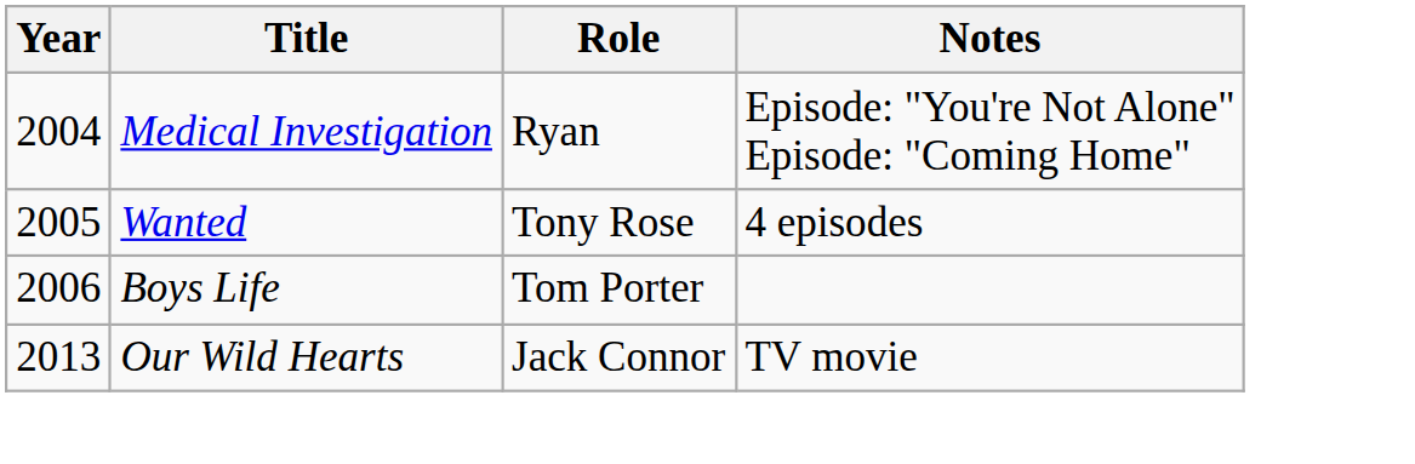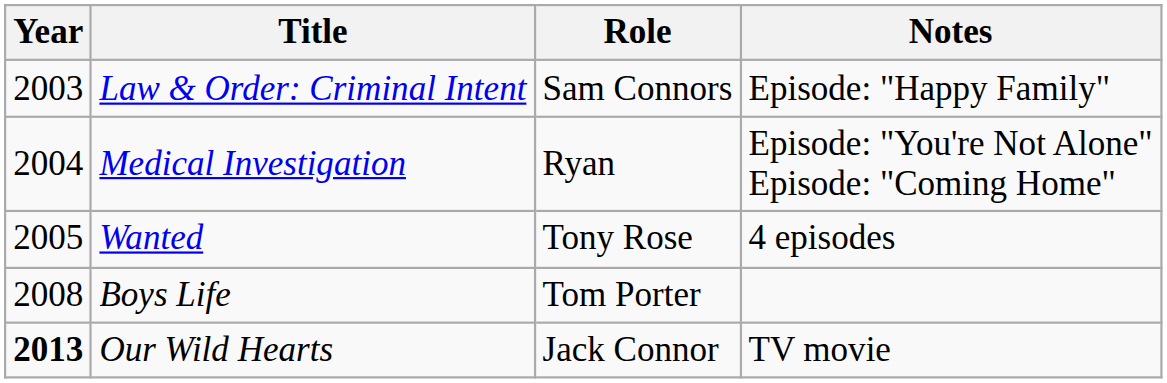 <table class="wikitable sortable">
 <tr>
 <th>Year</th>
 <th>Title</th>
 <th>Role</th>
 <th class="unsortable">Notes</th>
+</tr>
+<tr>
+<td>2003</td>
+<td><em><a href='#'>Law & Order: Criminal Intent</a></em></td>
+<td>Sam Connors</td>
+<td>Episode: "Happy Family"</td>
 </tr>
 <tr>
 <td>2004</td>
 <td><em><a href='#'>Medical Investigation</a></em></td>
 <td>Ryan</td>
 <td>Episode: "You're Not Alone"<br>Episode: "Coming Home"</td>
 </tr>
 <tr>
 <td>2005</td>
 <td><em><a href='#'>Wanted</a></em></td>
 <td>Tony Rose</td>
 <td>4 episodes</td>
 </tr>
 <tr>
-<td>2006</td>
+<td>2008</td>
 <td><em>Boys Life</em></td>
 <td>Tom Porter</td>
 <td></td>
 </tr>
 <tr>
-<td>2013</td>
+<td><strong>2013</strong></td>
 <td><em>Our Wild Hearts</em></td>
 <td>Jack Connor</td>
 <td>TV movie</td>
 </tr>
 </table>
